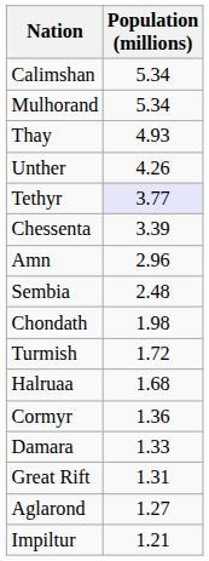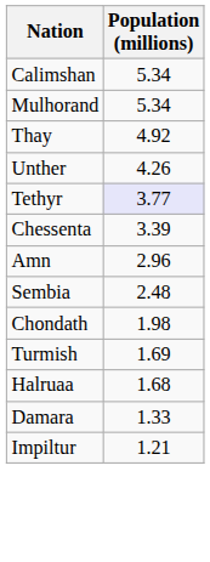 <table class="wikitable" style="float: right;">
 <tr>
 <th>Nation</th>
 <th>Population<br><span>(millions)</span></th>
 </tr>
 <tr>
 <td>Calimshan</td>
 <td style="text-align: center;">5.34</td>
 </tr>
 <tr>
 <td>Mulhorand</td>
 <td style="text-align: center;">5.34</td>
 </tr>
 <tr>
 <td>Thay</td>
-<td style="text-align: center;">4.93</td>
+<td style="text-align: center;">4.92</td>
 </tr>
 <tr>
 <td>Unther</td>
 <td style="text-align: center;">4.26</td>
 </tr>
 <tr>
 <td>Tethyr</td>
 <td style="background: lavender; text-align: center;">3.77</td>
 </tr>
 <tr>
 <td>Chessenta</td>
 <td style="text-align: center;">3.39</td>
 </tr>
 <tr>
 <td>Amn</td>
 <td style="text-align: center;">2.96</td>
 </tr>
 <tr>
 <td>Sembia</td>
 <td style="text-align: center;">2.48</td>
 </tr>
 <tr>
 <td>Chondath</td>
 <td style="text-align: center;">1.98</td>
 </tr>
 <tr>
 <td>Turmish</td>
-<td style="text-align: center;">1.72</td>
+<td style="text-align: center;">1.69</td>
 </tr>
 <tr>
 <td>Halruaa</td>
 <td style="text-align: center;">1.68</td>
 </tr>
 <tr>
-<td>Cormyr</td>
-<td style="text-align: center;">1.36</td>
-</tr>
-<tr>
 <td>Damara</td>
 <td style="text-align: center;">1.33</td>
-</tr>
-<tr>
-<td>Great Rift</td>
-<td style="text-align: center;">1.31</td>
-</tr>
-<tr>
-<td>Aglarond</td>
-<td style="text-align: center;">1.27</td>
 </tr>
 <tr>
 <td>Impiltur</td>
 <td style="text-align: center;">1.21</td>
 </tr>
 </table>
